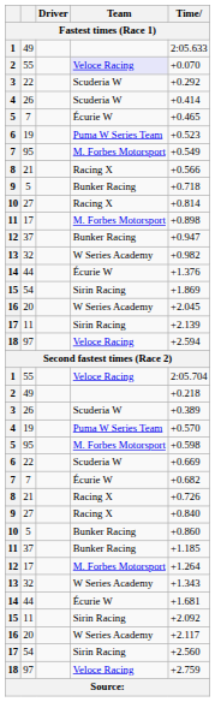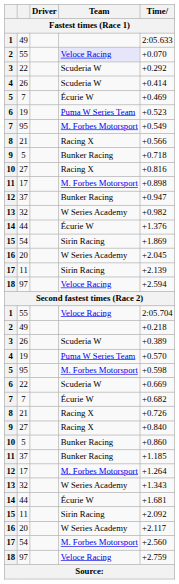 <table class="wikitable" style="font-size:85%">
 <tr>
 <th scope="col"></th>
 <th scope="col"></th>
 <th scope="col">Driver</th>
 <th scope="col">Team</th>
 <th scope="col">Time/</th>
 </tr>
 <tr>
 <th colspan=5>Fastest times (Race 1)</th>
 </tr>
 <tr>
 <th scope="row">1</th>
 <td align="center">49</td>
 <td></td>
 <td></td>
 <td>2:05.633</td>
 </tr>
 <tr>
 <th scope="row">2</th>
 <td align="center">55</td>
 <td></td>
 <td style="background: lavender;"><a href='#'>Veloce Racing</a></td>
 <td>+0.070</td>
 </tr>
 <tr>
 <th scope="row">3</th>
 <td align="center">22</td>
 <td></td>
 <td>Scuderia W</td>
 <td>+0.292</td>
 </tr>
 <tr>
 <th scope="row">4</th>
 <td align="center">26</td>
 <td></td>
 <td>Scuderia W</td>
 <td>+0.414</td>
 </tr>
 <tr>
 <th scope="row">5</th>
 <td align="center">7</td>
 <td></td>
 <td>Écurie W</td>
-<td>+0.465</td>
+<td>+0.469</td>
 </tr>
 <tr>
 <th scope="row">6</th>
 <td align="center">19</td>
 <td></td>
 <td><a href='#'>Puma W Series Team</a></td>
 <td>+0.523</td>
 </tr>
 <tr>
 <th scope="row">7</th>
 <td align="center">95</td>
 <td></td>
 <td><a href='#'>M. Forbes Motorsport</a></td>
 <td>+0.549</td>
 </tr>
 <tr>
 <th scope="row">8</th>
 <td align="center">21</td>
 <td></td>
 <td>Racing X</td>
 <td>+0.566</td>
 </tr>
 <tr>
 <th scope="row">9</th>
 <td align="center">5</td>
 <td></td>
 <td>Bunker Racing</td>
 <td>+0.718</td>
 </tr>
 <tr>
 <th scope="row">10</th>
 <td align="center">27</td>
 <td></td>
 <td>Racing X</td>
-<td>+0.814</td>
+<td>+0.816</td>
 </tr>
 <tr>
 <th scope="row">11</th>
 <td align="center">17</td>
 <td></td>
 <td><a href='#'>M. Forbes Motorsport</a></td>
 <td>+0.898</td>
 </tr>
 <tr>
 <th scope="row">12</th>
 <td align="center">37</td>
 <td></td>
 <td>Bunker Racing</td>
 <td>+0.947</td>
 </tr>
 <tr>
 <th scope="row">13</th>
 <td align="center">32</td>
 <td></td>
 <td>W Series Academy</td>
 <td>+0.982</td>
 </tr>
 <tr>
 <th scope="row">14</th>
 <td align="center">44</td>
 <td></td>
 <td>Écurie W</td>
 <td>+1.376</td>
 </tr>
 <tr>
 <th scope="row">15</th>
 <td align="center">54</td>
 <td></td>
 <td>Sirin Racing</td>
 <td>+1.869</td>
 </tr>
 <tr>
 <th scope="row">16</th>
 <td align="center">20</td>
 <td></td>
 <td>W Series Academy</td>
 <td>+2.045</td>
 </tr>
 <tr>
 <th scope="row">17</th>
 <td align="center">11</td>
 <td></td>
 <td>Sirin Racing</td>
 <td>+2.139</td>
 </tr>
 <tr>
 <th scope="row">18</th>
 <td align="center">97</td>
 <td></td>
 <td><a href='#'>Veloce Racing</a></td>
 <td>+2.594</td>
 </tr>
 <tr>
 <th colspan=5>Second fastest times (Race 2)</th>
 </tr>
 <tr>
 <th scope="row">1</th>
 <td align="center">55</td>
 <td></td>
 <td><a href='#'>Veloce Racing</a></td>
 <td>2:05.704</td>
 </tr>
 <tr>
 <th scope="row">2</th>
 <td align="center">49</td>
 <td></td>
 <td></td>
 <td>+0.218</td>
 </tr>
 <tr>
 <th scope="row">3</th>
 <td align="center">26</td>
 <td></td>
 <td>Scuderia W</td>
 <td>+0.389</td>
 </tr>
 <tr>
 <th scope="row">4</th>
 <td align="center">19</td>
 <td></td>
 <td><a href='#'>Puma W Series Team</a></td>
 <td>+0.570</td>
 </tr>
 <tr>
 <th scope="row">5</th>
 <td align="center">95</td>
 <td></td>
 <td><a href='#'>M. Forbes Motorsport</a></td>
 <td>+0.598</td>
 </tr>
 <tr>
 <th scope="row">6</th>
 <td align="center">22</td>
 <td></td>
 <td>Scuderia W</td>
 <td>+0.669</td>
 </tr>
 <tr>
 <th scope="row">7</th>
 <td align="center">7</td>
 <td></td>
 <td>Écurie W</td>
 <td>+0.682</td>
 </tr>
 <tr>
 <th scope="row">8</th>
 <td align="center">21</td>
 <td></td>
 <td>Racing X</td>
 <td>+0.726</td>
 </tr>
 <tr>
 <th scope="row">9</th>
 <td align="center">27</td>
 <td></td>
 <td>Racing X</td>
 <td>+0.840</td>
 </tr>
 <tr>
 <th scope="row">10</th>
 <td align="center">5</td>
 <td></td>
 <td>Bunker Racing</td>
 <td>+0.860</td>
 </tr>
 <tr>
 <th scope="row">11</th>
 <td align="center">37</td>
 <td></td>
 <td>Bunker Racing</td>
 <td>+1.185</td>
 </tr>
 <tr>
 <th scope="row">12</th>
 <td align="center">17</td>
 <td></td>
 <td><a href='#'>M. Forbes Motorsport</a></td>
 <td>+1.264</td>
 </tr>
 <tr>
 <th scope="row">13</th>
 <td align="center">32</td>
 <td></td>
 <td>W Series Academy</td>
 <td>+1.343</td>
 </tr>
 <tr>
 <th scope="row">14</th>
 <td align="center">44</td>
 <td></td>
 <td>Écurie W</td>
 <td>+1.681</td>
 </tr>
 <tr>
 <th scope="row">15</th>
 <td align="center">11</td>
 <td></td>
 <td>Sirin Racing</td>
 <td>+2.092</td>
 </tr>
 <tr>
 <th scope="row">16</th>
 <td align="center">20</td>
 <td></td>
 <td>W Series Academy</td>
 <td>+2.117</td>
 </tr>
 <tr>
 <th scope="row">17</th>
 <td align="center">54</td>
 <td></td>
-<td>Sirin Racing</td>
+<td><a href='#'>M. Forbes Motorsport</a></td>
 <td>+2.560</td>
 </tr>
 <tr>
 <th scope="row">18</th>
 <td align="center">97</td>
 <td></td>
 <td><a href='#'>Veloce Racing</a></td>
 <td>+2.759</td>
 </tr>
 <tr>
 <th colspan=5>Source:</th>
 </tr>
 </table>
